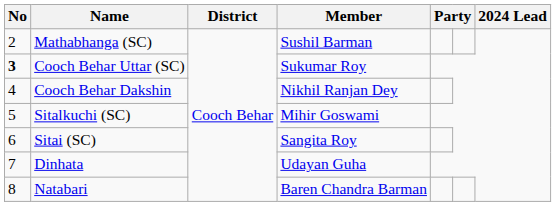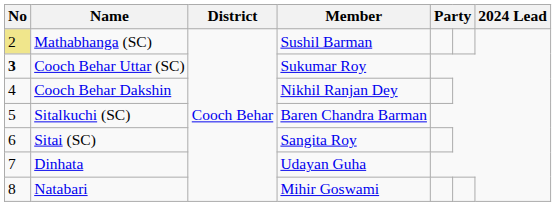 <table class="wikitable sortable">
 <tr>
 <th>No</th>
 <th>Name</th>
 <th>District</th>
 <th>Member</th>
 <th colspan="2">Party</th>
 <th colspan="2">2024 Lead</th>
 </tr>
 <tr>
-<td>2</td>
+<td style="background: khaki;">2</td>
 <td><a href='#'>Mathabhanga</a> (SC)</td>
 <td rowspan="7"><a href='#'>Cooch Behar</a></td>
 <td><a href='#'>Sushil Barman</a></td>
 <td></td>
 <td></td>
 </tr>
 <tr>
 <td><strong>3</strong></td>
 <td><a href='#'>Cooch Behar Uttar</a> (SC)</td>
 <td><a href='#'>Sukumar Roy</a></td>
 </tr>
 <tr>
 <td>4</td>
 <td><a href='#'>Cooch Behar Dakshin</a></td>
 <td><a href='#'>Nikhil Ranjan Dey</a></td>
 <td></td>
 </tr>
 <tr>
 <td>5</td>
 <td><a href='#'>Sitalkuchi</a> (SC)</td>
-<td><a href='#'>Mihir Goswami</a></td>
+<td><a href='#'>Baren Chandra Barman</a></td>
 </tr>
 <tr>
 <td>6</td>
 <td><a href='#'>Sitai</a> (SC)</td>
 <td><a href='#'>Sangita Roy</a></td>
 <td></td>
 </tr>
 <tr>
 <td>7</td>
 <td><a href='#'>Dinhata</a></td>
 <td><a href='#'>Udayan Guha</a></td>
 </tr>
 <tr>
 <td>8</td>
 <td><a href='#'>Natabari</a></td>
-<td><a href='#'>Baren Chandra Barman</a></td>
+<td><a href='#'>Mihir Goswami</a></td>
 <td></td>
 <td></td>
 </tr>
 </table>
